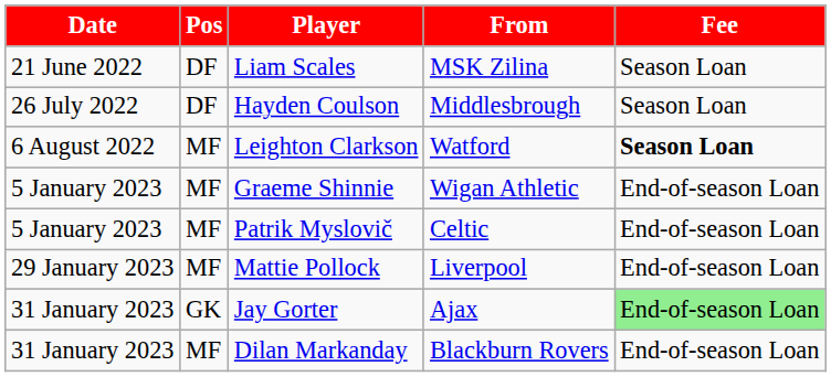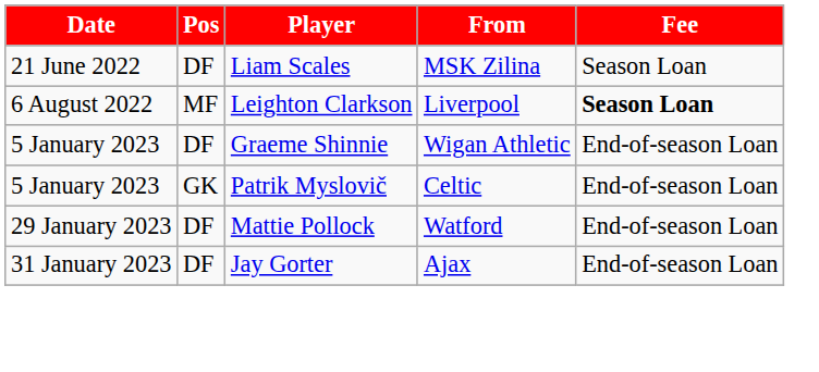 <table class="wikitable"  style="text-align:left; font-size:90%; ">
 <tr>
 <th style="background:#f00; color:#FFFFFF;" scope="col"><strong>Date</strong></th>
 <th style="background:#f00; color:#FFFFFF;" scope="col"><strong>Pos</strong></th>
 <th style="background:#f00; color:#FFFFFF;" scope="col"><strong>Player</strong></th>
 <th style="background:#f00; color:#FFFFFF;" scope="col"><strong>From</strong></th>
 <th style="background:#f00; color:#FFFFFF;" scope="col"><strong>Fee</strong></th>
 </tr>
 <tr>
 <td>21 June 2022</td>
 <td>DF</td>
 <td> <a href='#'>Liam Scales</a></td>
 <td> <a href='#'>MSK Zilina</a></td>
 <td>Season Loan</td>
 </tr>
 <tr>
-<td>26 July 2022</td>
-<td>DF</td>
-<td> <a href='#'>Hayden Coulson</a></td>
-<td> <a href='#'>Middlesbrough</a></td>
-<td>Season Loan </td>
-</tr>
-<tr>
 <td>6 August 2022</td>
 <td>MF</td>
 <td> <a href='#'>Leighton Clarkson</a></td>
-<td> <a href='#'>Watford</a></td>
+<td> <a href='#'>Liverpool</a></td>
 <td><strong>Season Loan </strong></td>
 </tr>
 <tr>
 <td>5 January 2023</td>
-<td>MF</td>
+<td>DF</td>
 <td> <a href='#'>Graeme Shinnie</a></td>
 <td> <a href='#'>Wigan Athletic</a></td>
 <td>End-of-season Loan </td>
 </tr>
 <tr>
 <td>5 January 2023</td>
-<td>MF</td>
+<td>GK</td>
 <td> <a href='#'>Patrik Myslovič</a></td>
 <td> <a href='#'>Celtic</a></td>
 <td>End-of-season Loan </td>
 </tr>
 <tr>
 <td>29 January 2023</td>
-<td>MF</td>
+<td>DF</td>
 <td> <a href='#'>Mattie Pollock</a></td>
-<td> <a href='#'>Liverpool</a></td>
+<td> <a href='#'>Watford</a></td>
 <td>End-of-season Loan </td>
 </tr>
 <tr>
 <td>31 January 2023</td>
-<td>GK</td>
+<td>DF</td>
 <td> <a href='#'>Jay Gorter</a></td>
 <td> <a href='#'>Ajax</a></td>
-<td style="background: lightgreen;">End-of-season Loan </td>
-</tr>
-<tr>
-<td>31 January 2023</td>
-<td>MF</td>
-<td> <a href='#'>Dilan Markanday</a></td>
-<td> <a href='#'>Blackburn Rovers</a></td>
 <td>End-of-season Loan </td>
 </tr>
 </table>
